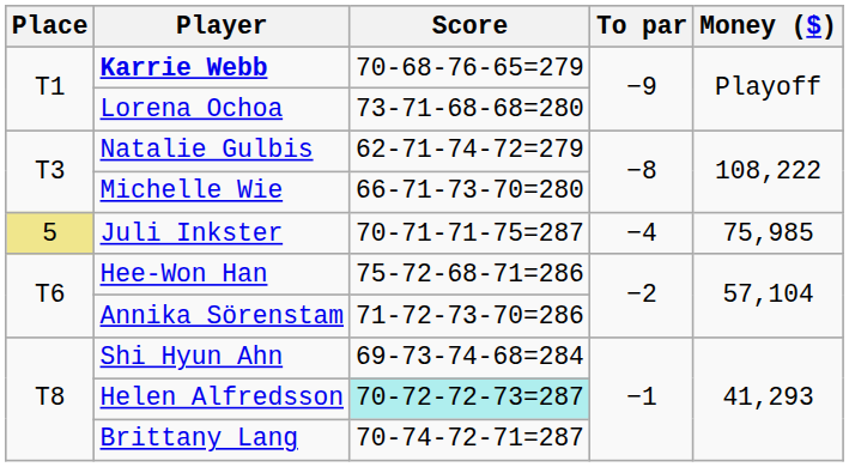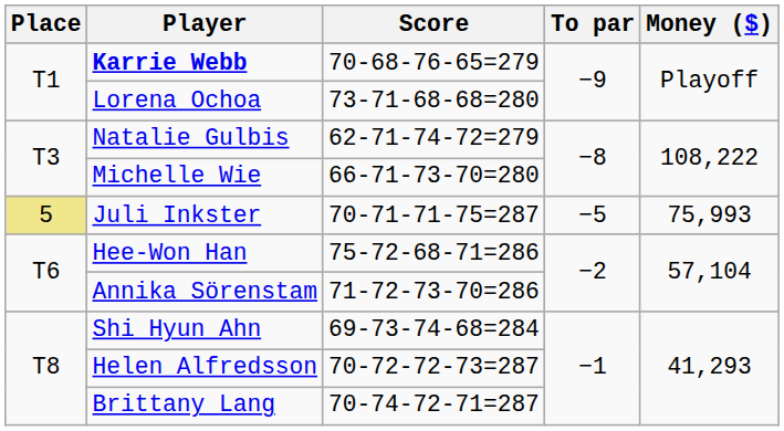 <table class="wikitable">
 <tr>
 <th>Place</th>
 <th>Player</th>
 <th>Score</th>
 <th>To par</th>
 <th>Money (<a href='#'>$</a>)</th>
 </tr>
 <tr>
 <td rowspan=2 align=center>T1</td>
 <td> <strong><a href='#'>Karrie Webb</a></strong></td>
 <td>70-68-76-65=279</td>
 <td align=center rowspan=2>−9</td>
 <td rowspan=2 align=center>Playoff</td>
 </tr>
 <tr>
 <td> <a href='#'>Lorena Ochoa</a></td>
 <td>73-71-68-68=280</td>
 </tr>
 <tr>
 <td align=center rowspan=2>T3</td>
 <td> <a href='#'>Natalie Gulbis</a></td>
 <td>62-71-74-72=279</td>
 <td align=center rowspan=2>−8</td>
 <td align=center rowspan=2>108,222</td>
 </tr>
 <tr>
 <td> <a href='#'>Michelle Wie</a></td>
 <td>66-71-73-70=280</td>
 </tr>
 <tr>
 <td align=center style="background: khaki;">5</td>
 <td> <a href='#'>Juli Inkster</a></td>
 <td>70-71-71-75=287</td>
-<td align=center>−4</td>
-<td align=center>75,985</td>
+<td align=center>−5</td>
+<td align=center>75,993</td>
 </tr>
 <tr>
 <td align=center rowspan=2>T6</td>
 <td> <a href='#'>Hee-Won Han</a></td>
 <td>75-72-68-71=286</td>
 <td align=center rowspan=2>−2</td>
 <td align=center rowspan=2>57,104</td>
 </tr>
 <tr>
 <td> <a href='#'>Annika Sörenstam</a></td>
 <td>71-72-73-70=286</td>
 </tr>
 <tr>
 <td align=center rowspan=3>T8</td>
 <td> <a href='#'>Shi Hyun Ahn</a></td>
 <td>69-73-74-68=284</td>
 <td align=center rowspan=3>−1</td>
 <td align=center rowspan=3>41,293</td>
 </tr>
 <tr>
 <td> <a href='#'>Helen Alfredsson</a></td>
-<td style="background: paleturquoise;">70-72-72-73=287</td>
+<td>70-72-72-73=287</td>
 </tr>
 <tr>
 <td> <a href='#'>Brittany Lang</a></td>
 <td>70-74-72-71=287</td>
 </tr>
 </table>
